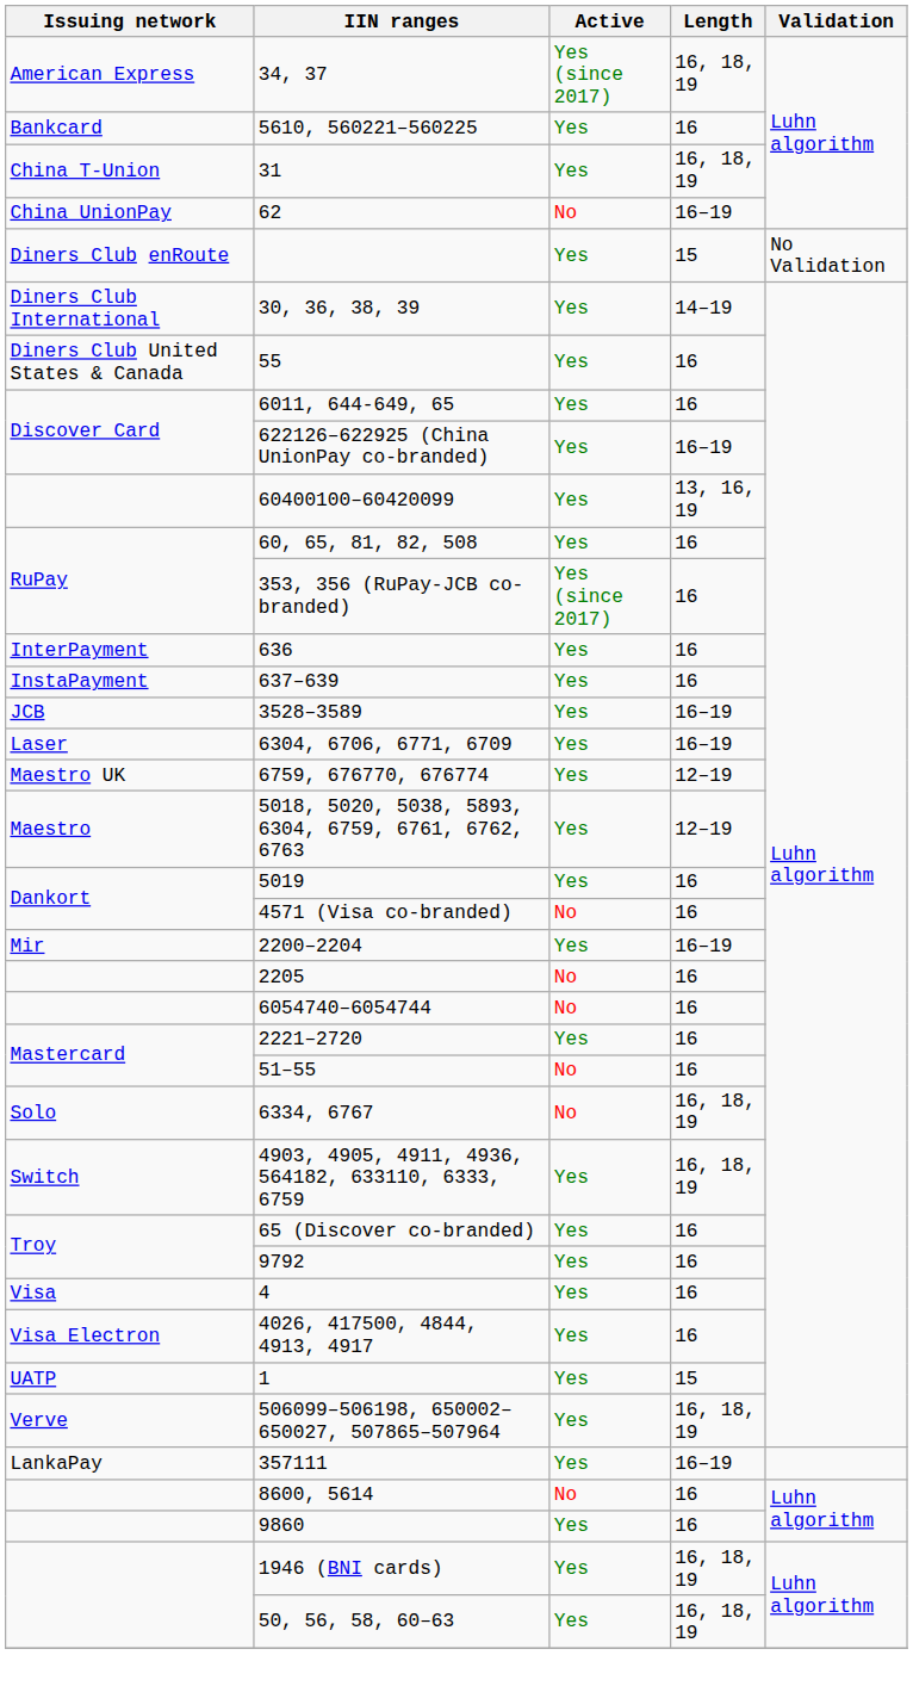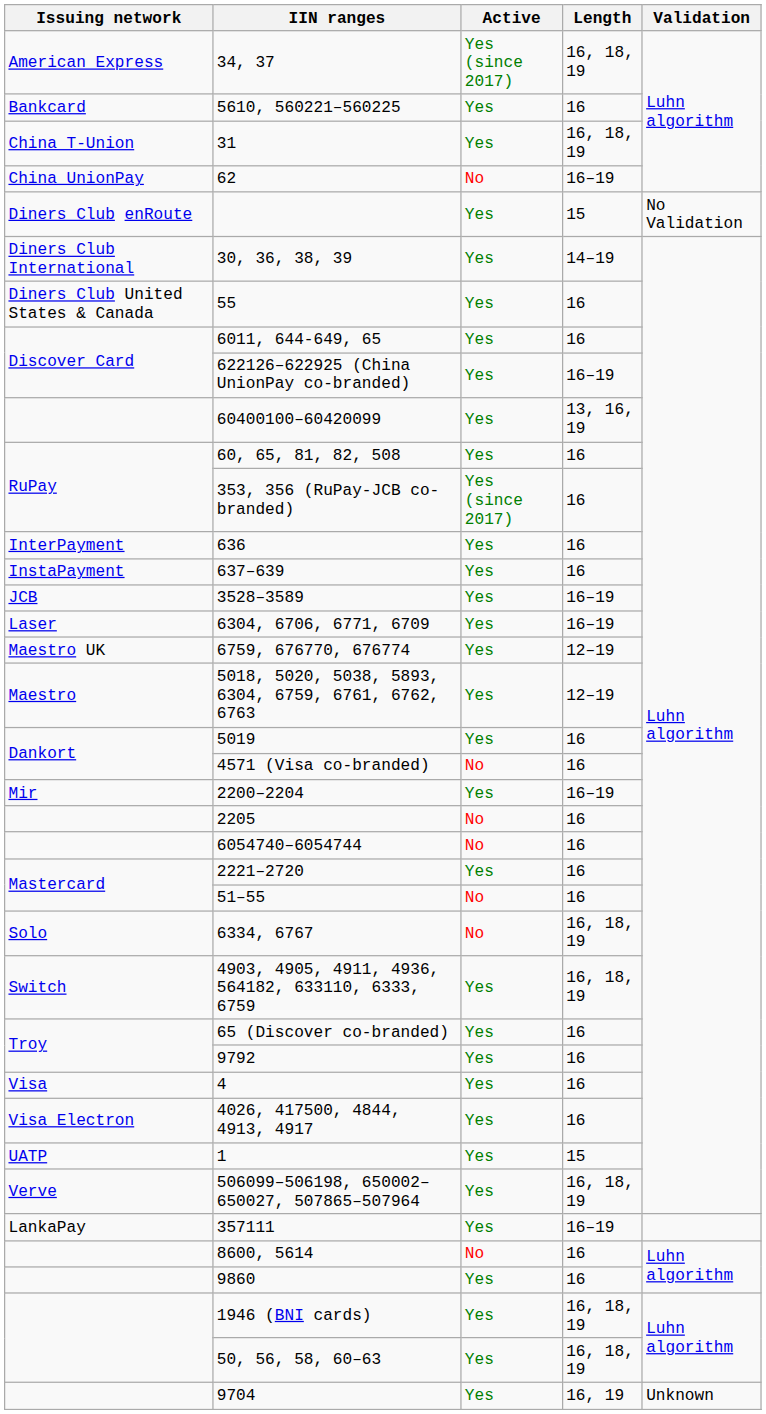 <table class="wikitable mw-collapsible sortable">
 <tr>
 <th>Issuing network</th>
 <th>IIN ranges</th>
 <th>Active</th>
 <th>Length</th>
 <th>Validation</th>
 </tr>
 <tr>
 <td><a href='#'>American Express</a></td>
 <td data-sort-value="340000">34, 37</td>
 <td style="color:green">Yes (since 2017)</td>
 <td>16, 18, 19</td>
 <td rowspan="4"><a href='#'>Luhn algorithm</a></td>
 </tr>
 <tr>
 <td><a href='#'>Bankcard</a></td>
 <td data-sort-value="561000">5610, 560221–560225</td>
 <td style="color:green">Yes</td>
 <td>16</td>
 </tr>
 <tr>
 <td><a href='#'>China T-Union</a></td>
 <td data-sort-value="310000">31</td>
 <td style="color:green">Yes</td>
 <td data-sort-value="160000">16, 18, 19</td>
 </tr>
 <tr>
 <td><a href='#'>China UnionPay</a></td>
 <td data-sort-value="620000">62</td>
 <td style="color:red">No</td>
 <td>16–19</td>
 </tr>
 <tr>
 <td><a href='#'>Diners Club</a> <a href='#'>enRoute</a></td>
 <td data-sort-value="000000"></td>
 <td style="color:green">Yes</td>
 <td>15</td>
 <td>No Validation</td>
 </tr>
 <tr>
 <td><a href='#'>Diners Club International</a></td>
 <td data-sort-value="360000">30, 36, 38, 39</td>
 <td style="color:green">Yes</td>
 <td>14–19</td>
 <td rowspan="28"><a href='#'>Luhn algorithm</a></td>
 </tr>
 <tr>
 <td><a href='#'>Diners Club</a> United States & Canada</td>
 <td data-sort-value="550000">55</td>
 <td style="color:green">Yes</td>
 <td>16</td>
 </tr>
 <tr>
 <td rowspan="2"><a href='#'>Discover Card</a></td>
 <td data-sort-value="601100">6011, 644-649, 65</td>
 <td style="color:green">Yes</td>
 <td>16</td>
 </tr>
 <tr>
 <td data-sort-value="622126">622126–622925 (China UnionPay co-branded)</td>
 <td style="color:green">Yes</td>
 <td>16–19</td>
 </tr>
 <tr>
 <td></td>
 <td data-sort-value="604001">60400100–60420099</td>
 <td style="color:green">Yes</td>
 <td>13, 16, 19</td>
 </tr>
 <tr>
 <td rowspan="2"><a href='#'>RuPay</a></td>
 <td data-sort-value="600000">60, 65, 81, 82, 508</td>
 <td style="color:green">Yes</td>
 <td>16</td>
 </tr>
 <tr>
 <td data-sort-value="353000">353, 356 (RuPay-JCB co-branded)</td>
 <td style="color:green">Yes (since 2017)</td>
 <td>16</td>
 </tr>
 <tr>
 <td><a href='#'>InterPayment</a></td>
 <td data-sort-value="636000">636</td>
 <td style="color:green">Yes</td>
 <td>16</td>
 </tr>
 <tr>
 <td><a href='#'>InstaPayment</a></td>
 <td data-sort-value="637000">637–639</td>
 <td style="color:green">Yes</td>
 <td>16</td>
 </tr>
 <tr>
 <td><a href='#'>JCB</a></td>
 <td data-sort-value="352800">3528–3589</td>
 <td style="color:green">Yes</td>
 <td>16–19</td>
 </tr>
 <tr>
 <td><a href='#'>Laser</a></td>
 <td data-sort-value="630400">6304, 6706, 6771, 6709</td>
 <td style="color:green">Yes</td>
 <td>16–19</td>
 </tr>
 <tr>
 <td><a href='#'>Maestro</a> UK</td>
 <td data-sort-value="675900">6759, 676770, 676774</td>
 <td style="color:green">Yes</td>
 <td>12–19</td>
 </tr>
 <tr>
 <td><a href='#'>Maestro</a></td>
 <td data-sort-value="501800">5018, 5020, 5038, 5893, 6304, 6759, 6761, 6762, 6763</td>
 <td style="color:green">Yes</td>
 <td>12–19</td>
 </tr>
 <tr>
 <td rowspan="2"><a href='#'>Dankort</a></td>
 <td data-sort-value="501900">5019</td>
 <td style="color:green">Yes</td>
 <td>16</td>
 </tr>
 <tr>
 <td data-sort-value="457100">4571 (Visa co-branded)</td>
 <td style="color:red">No</td>
 <td>16</td>
 </tr>
 <tr>
 <td><a href='#'>Mir</a></td>
 <td data-sort-value="220000">2200–2204</td>
 <td style="color:green">Yes</td>
 <td>16–19</td>
 </tr>
 <tr>
 <td></td>
 <td data-sort-value="220500">2205</td>
 <td style="color:red">No</td>
 <td>16</td>
 </tr>
 <tr>
 <td></td>
 <td data-sort-value="605474">6054740–6054744</td>
 <td style="color:red">No</td>
 <td>16</td>
 </tr>
 <tr>
 <td rowspan="2"><a href='#'>Mastercard</a></td>
 <td data-sort-value="222100">2221–2720</td>
 <td style="color:green">Yes</td>
 <td>16</td>
 </tr>
 <tr>
 <td data-sort-value="510000">51–55</td>
 <td style="color:red">No</td>
 <td>16</td>
 </tr>
 <tr>
 <td><a href='#'>Solo</a></td>
 <td data-sort-value="633400">6334, 6767</td>
 <td style="color:red">No</td>
 <td>16, 18, 19</td>
 </tr>
 <tr>
 <td><a href='#'>Switch</a></td>
 <td data-sort-value="490300">4903, 4905, 4911, 4936, 564182, 633110, 6333, 6759</td>
 <td style="color:green">Yes</td>
 <td>16, 18, 19</td>
 </tr>
 <tr>
 <td rowspan="2"><a href='#'>Troy</a></td>
 <td data-sort-value="650000">65 (Discover co-branded)</td>
 <td style="color:green">Yes</td>
 <td>16</td>
 </tr>
 <tr>
 <td data-sort-value="979200">9792</td>
 <td style="color:green">Yes</td>
 <td>16</td>
 </tr>
 <tr>
 <td><a href='#'>Visa</a></td>
 <td data-sort-value="400000">4</td>
 <td style="color:green">Yes</td>
 <td>16</td>
 </tr>
 <tr>
 <td><a href='#'>Visa Electron</a></td>
 <td data-sort-value="402600">4026, 417500, 4844, 4913, 4917</td>
 <td style="color:green">Yes</td>
 <td>16</td>
 </tr>
 <tr>
 <td><a href='#'>UATP</a></td>
 <td data-sort-value="100000">1</td>
 <td style="color:green">Yes</td>
 <td>15</td>
 </tr>
 <tr>
 <td><a href='#'>Verve</a></td>
 <td>506099–506198, 650002–650027, 507865–507964</td>
 <td style="color:green">Yes</td>
 <td data-sort-value="160000">16, 18, 19</td>
 </tr>
 <tr>
 <td>LankaPay</td>
 <td data-sort-value="357111">357111</td>
 <td style="color:green">Yes</td>
 <td>16–19</td>
 </tr>
 <tr>
 <td></td>
 <td data-sort-value="860000">8600, 5614</td>
 <td style="color:red">No</td>
 <td>16</td>
 <td rowspan="2"><a href='#'>Luhn algorithm</a></td>
 </tr>
 <tr>
 <td></td>
 <td data-sort-value="986000">9860</td>
 <td style="color:green">Yes</td>
 <td>16</td>
 </tr>
 <tr>
 <td rowspan="2"></td>
 <td data-sort-value="194600">1946 (<a href='#'>BNI</a> cards)</td>
 <td style="color:green">Yes</td>
 <td>16, 18, 19</td>
 <td rowspan="2"><a href='#'>Luhn algorithm</a></td>
 </tr>
 <tr>
 <td data-sort-value="500000">50, 56, 58, 60–63</td>
 <td style="color:green">Yes</td>
 <td>16, 18, 19</td>
 </tr>
 <tr>
+<td></td>
+<td data-sort-value="970400">9704</td>
+<td style="color:green">Yes</td>
+<td>16, 19</td>
+<td>Unknown</td>
+</tr>
+<tr>
 </tr>
 </table>
